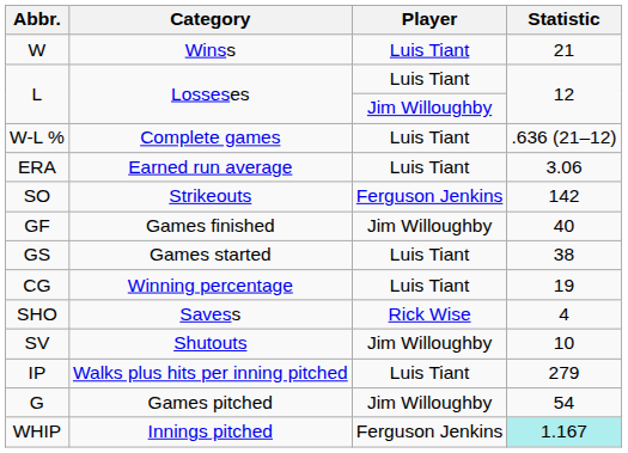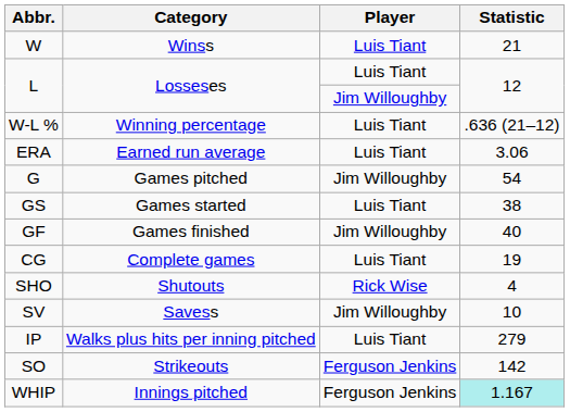 <table class="wikitable sortable" style="text-align:center;">
 <tr>
 <th>Abbr.</th>
 <th>Category</th>
 <th>Player</th>
 <th>Statistic</th>
 </tr>
 <tr>
 <td>W</td>
 <td><a href='#'>Wins</a>s</td>
 <td><a href='#'>Luis Tiant</a></td>
 <td>21</td>
 </tr>
 <tr>
 <td rowspan=2>L</td>
 <td rowspan=2><a href='#'>Losses</a>es</td>
 <td>Luis Tiant</td>
 <td rowspan=2>12</td>
 </tr>
 <tr>
 <td><a href='#'>Jim Willoughby</a></td>
 </tr>
 <tr>
 <td>W-L %</td>
-<td><a href='#'>Complete games</a></td>
+<td><a href='#'>Winning percentage</a></td>
 <td>Luis Tiant</td>
 <td>.636 (21–12)</td>
 </tr>
 <tr>
 <td>ERA</td>
 <td><a href='#'>Earned run average</a></td>
 <td>Luis Tiant</td>
 <td>3.06</td>
 </tr>
 <tr>
-<td>SO</td>
-<td><a href='#'>Strikeouts</a></td>
-<td><a href='#'>Ferguson Jenkins</a></td>
-<td>142</td>
+<td>G</td>
+<td>Games pitched</td>
+<td>Jim Willoughby</td>
+<td>54</td>
+</tr>
+<tr>
+<td>GS</td>
+<td>Games started</td>
+<td>Luis Tiant</td>
+<td>38</td>
 </tr>
 <tr>
 <td>GF</td>
 <td>Games finished</td>
 <td>Jim Willoughby</td>
 <td>40</td>
 </tr>
 <tr>
-<td>GS</td>
-<td>Games started</td>
-<td>Luis Tiant</td>
-<td>38</td>
-</tr>
-<tr>
 <td>CG</td>
-<td><a href='#'>Winning percentage</a></td>
+<td><a href='#'>Complete games</a></td>
 <td>Luis Tiant</td>
 <td>19</td>
 </tr>
 <tr>
 <td>SHO</td>
-<td><a href='#'>Saves</a>s</td>
+<td><a href='#'>Shutouts</a></td>
 <td><a href='#'>Rick Wise</a></td>
 <td>4</td>
 </tr>
 <tr>
 <td>SV</td>
-<td><a href='#'>Shutouts</a></td>
+<td><a href='#'>Saves</a>s</td>
 <td>Jim Willoughby</td>
 <td>10</td>
 </tr>
 <tr>
 <td>IP</td>
 <td><a href='#'>Walks plus hits per inning pitched</a></td>
 <td>Luis Tiant</td>
 <td>279</td>
 </tr>
 <tr>
-<td>G</td>
-<td>Games pitched</td>
-<td>Jim Willoughby</td>
-<td>54</td>
+<td>SO</td>
+<td><a href='#'>Strikeouts</a></td>
+<td><a href='#'>Ferguson Jenkins</a></td>
+<td>142</td>
 </tr>
 <tr>
 <td>WHIP</td>
 <td><a href='#'>Innings pitched</a></td>
 <td>Ferguson Jenkins</td>
 <td style="background: paleturquoise;">1.167</td>
 </tr>
 </table>
